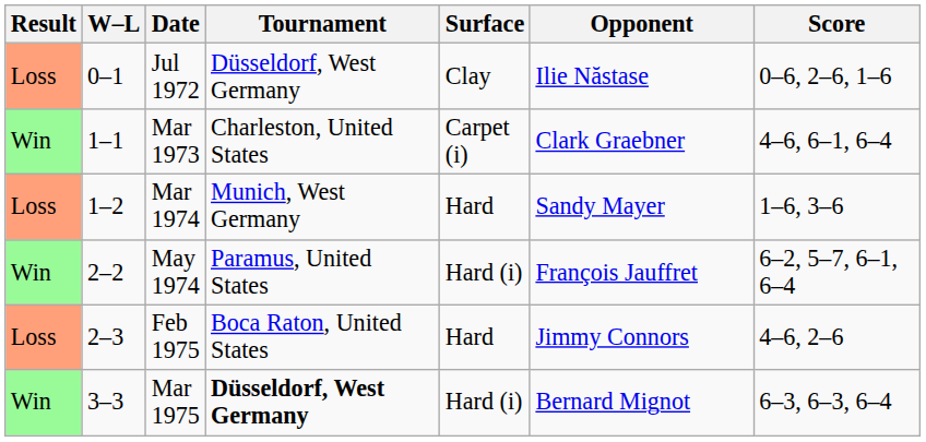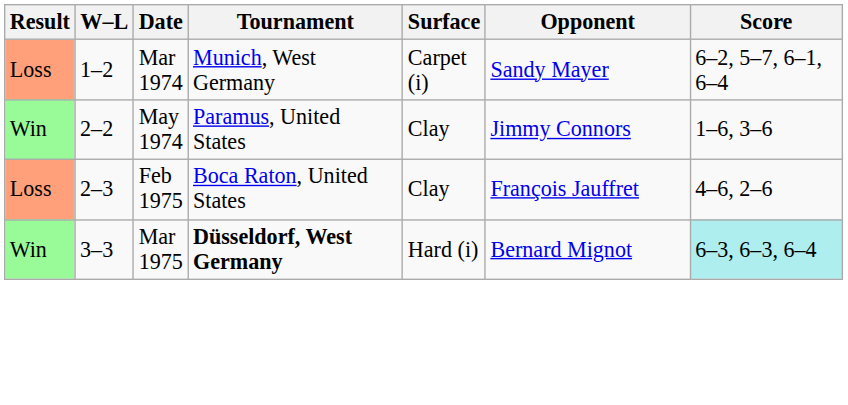 <table class="sortable wikitable">
 <tr>
 <th>Result</th>
 <th style="width:38px" class="unsortable">W–L</th>
 <th>Date</th>
 <th style="width:165px">Tournament</th>
 <th>Surface</th>
 <th style="width:160px">Opponent</th>
 <th style="width:120px" class="unsortable">Score</th>
 </tr>
 <tr>
 <td style="background:#ffa07a;">Loss</td>
-<td>0–1</td>
-<td>Jul 1972</td>
-<td><a href='#'>Düsseldorf</a>, West Germany</td>
-<td>Clay</td>
-<td> <a href='#'>Ilie Năstase</a></td>
-<td>0–6, 2–6, 1–6</td>
-</tr>
-<tr>
-<td style="background:#98fb98;">Win</td>
-<td>1–1</td>
-<td>Mar 1973</td>
-<td>Charleston, United States</td>
-<td>Carpet (i)</td>
-<td> <a href='#'>Clark Graebner</a></td>
-<td>4–6, 6–1, 6–4</td>
-</tr>
-<tr>
-<td style="background:#ffa07a;">Loss</td>
 <td>1–2</td>
 <td>Mar 1974</td>
 <td><a href='#'>Munich</a>, West Germany</td>
-<td>Hard</td>
+<td>Carpet (i)</td>
 <td> <a href='#'>Sandy Mayer</a></td>
-<td>1–6, 3–6</td>
+<td>6–2, 5–7, 6–1, 6–4</td>
 </tr>
 <tr>
 <td style="background:#98fb98;">Win</td>
 <td>2–2</td>
 <td>May 1974</td>
 <td><a href='#'>Paramus</a>, United States</td>
-<td>Hard (i)</td>
-<td> <a href='#'>François Jauffret</a></td>
-<td>6–2, 5–7, 6–1, 6–4</td>
+<td>Clay</td>
+<td> <a href='#'>Jimmy Connors</a></td>
+<td>1–6, 3–6</td>
 </tr>
 <tr>
 <td style="background:#ffa07a;">Loss</td>
 <td>2–3</td>
 <td>Feb 1975</td>
 <td><a href='#'>Boca Raton</a>, United States</td>
-<td>Hard</td>
-<td> <a href='#'>Jimmy Connors</a></td>
+<td>Clay</td>
+<td> <a href='#'>François Jauffret</a></td>
 <td>4–6, 2–6</td>
 </tr>
 <tr>
 <td style="background:#98fb98;">Win</td>
 <td>3–3</td>
 <td>Mar 1975</td>
 <td><strong>Düsseldorf, West Germany</strong></td>
 <td>Hard (i)</td>
 <td> <a href='#'>Bernard Mignot</a></td>
-<td>6–3, 6–3, 6–4</td>
+<td style="background: paleturquoise;">6–3, 6–3, 6–4</td>
 </tr>
 </table>
